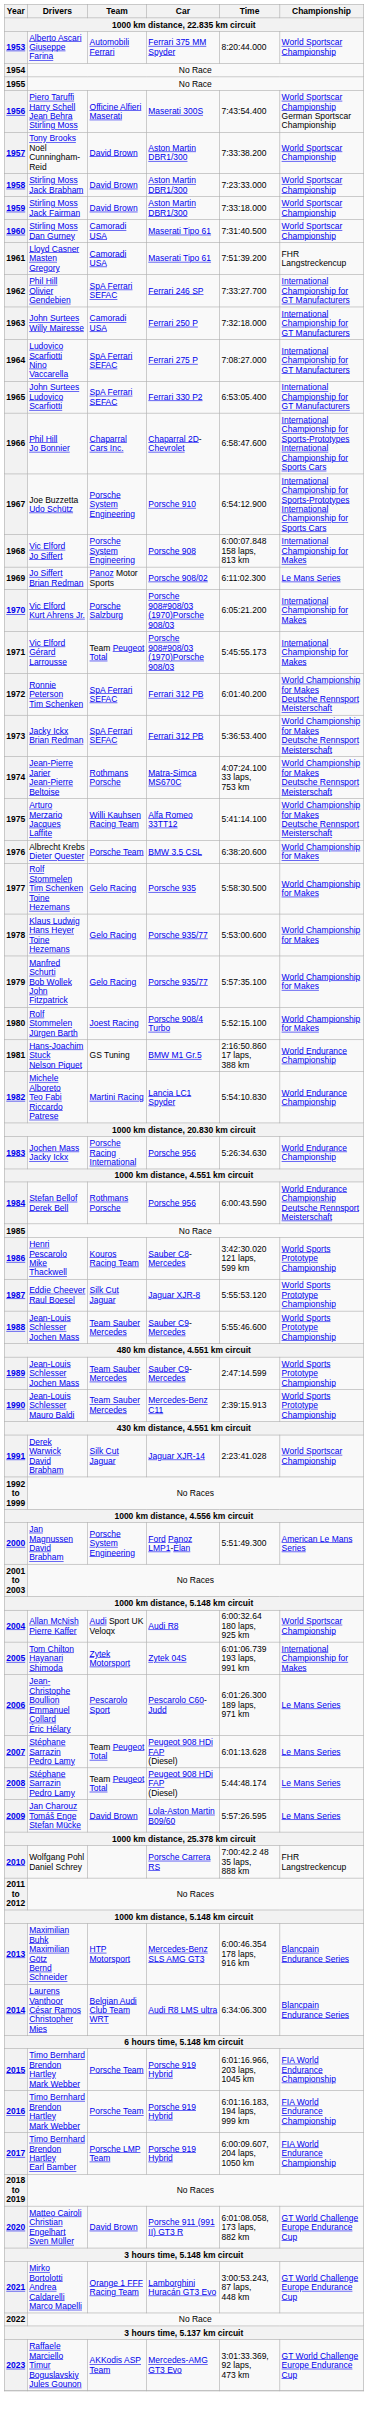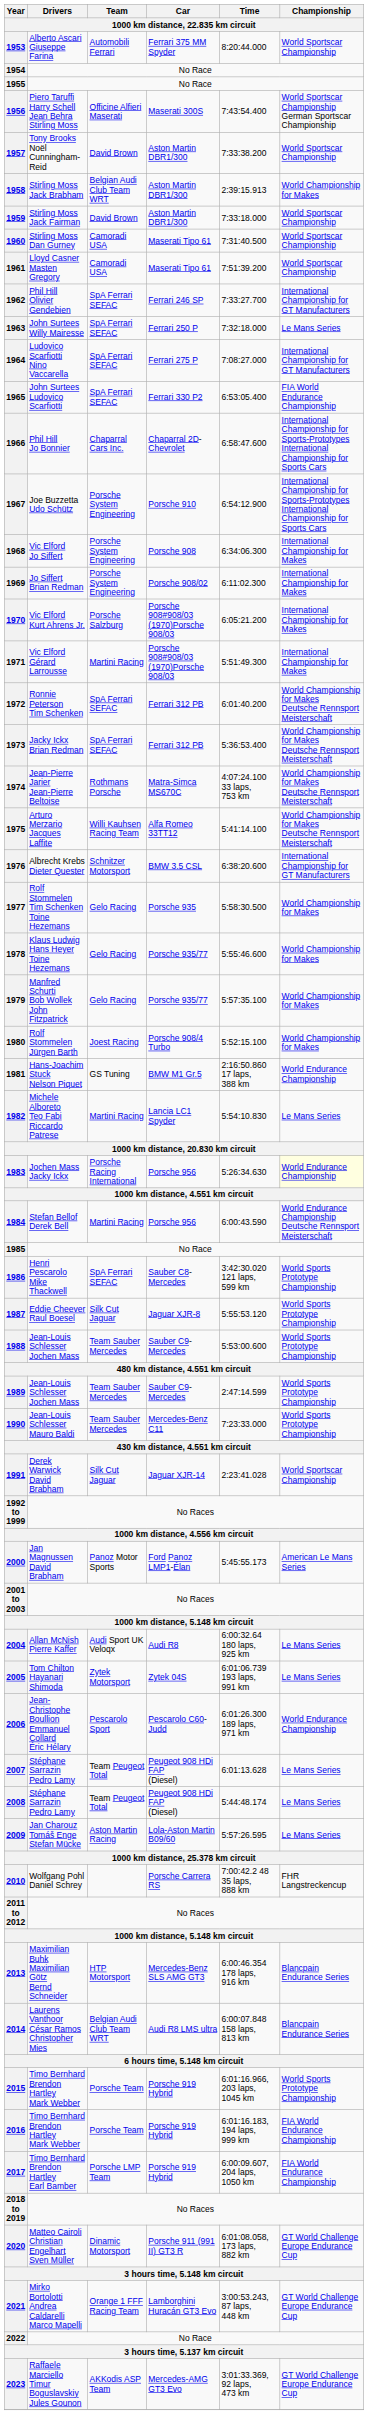 <table class="wikitable" style="font-size: 90%;">
 <tr>
 <th>Year</th>
 <th>Drivers</th>
 <th>Team</th>
 <th>Car</th>
 <th>Time</th>
 <th>Championship</th>
 </tr>
 <tr>
 <th colspan=6>1000 km distance, 22.835 km circuit</th>
 </tr>
 <tr>
 <th><a href='#'>1953</a></th>
 <td> <a href='#'>Alberto Ascari</a><br> <a href='#'>Giuseppe Farina</a></td>
 <td> <a href='#'>Automobili Ferrari</a></td>
 <td><a href='#'>Ferrari 375 MM Spyder</a></td>
 <td>8:20:44.000</td>
 <td><a href='#'>World Sportscar Championship</a></td>
 </tr>
 <tr>
 <th>1954</th>
 <td colspan=5 align="center">No Race</td>
 </tr>
 <tr>
 <th>1955</th>
 <td colspan=5 align="center">No Race</td>
 </tr>
 <tr>
 <th><a href='#'>1956</a></th>
 <td> <a href='#'>Piero Taruffi</a><br> <a href='#'>Harry Schell</a><br> <a href='#'>Jean Behra</a><br> <a href='#'>Stirling Moss</a></td>
 <td> <a href='#'>Officine Alfieri Maserati</a></td>
 <td><a href='#'>Maserati 300S</a></td>
 <td>7:43:54.400</td>
 <td><a href='#'>World Sportscar Championship</a><br>German Sportscar Championship</td>
 </tr>
 <tr>
 <th><a href='#'>1957</a></th>
 <td> <a href='#'>Tony Brooks</a><br> Noël Cunningham-Reid</td>
 <td> <a href='#'>David Brown</a></td>
 <td><a href='#'>Aston Martin DBR1/300</a></td>
 <td>7:33:38.200</td>
 <td><a href='#'>World Sportscar Championship</a></td>
 </tr>
 <tr>
 <th><a href='#'>1958</a></th>
 <td> <a href='#'>Stirling Moss</a><br> <a href='#'>Jack Brabham</a></td>
-<td> <a href='#'>David Brown</a></td>
+<td> <a href='#'>Belgian Audi Club Team WRT</a></td>
 <td><a href='#'>Aston Martin DBR1/300</a></td>
-<td>7:23:33.000</td>
-<td><a href='#'>World Sportscar Championship</a></td>
+<td>2:39:15.913</td>
+<td><a href='#'>World Championship for Makes</a></td>
 </tr>
 <tr>
 <th><a href='#'>1959</a></th>
 <td> <a href='#'>Stirling Moss</a><br> <a href='#'>Jack Fairman</a></td>
 <td> <a href='#'>David Brown</a></td>
 <td><a href='#'>Aston Martin DBR1/300</a></td>
 <td>7:33:18.000</td>
 <td><a href='#'>World Sportscar Championship</a></td>
 </tr>
 <tr>
 <th><a href='#'>1960</a></th>
 <td> <a href='#'>Stirling Moss</a><br> <a href='#'>Dan Gurney</a></td>
 <td> <a href='#'>Camoradi USA</a></td>
 <td><a href='#'>Maserati Tipo 61</a></td>
 <td>7:31:40.500</td>
 <td><a href='#'>World Sportscar Championship</a></td>
 </tr>
 <tr>
 <th>1961</th>
 <td> <a href='#'>Lloyd Casner</a><br> <a href='#'>Masten Gregory</a></td>
 <td> <a href='#'>Camoradi USA</a></td>
 <td><a href='#'>Maserati Tipo 61</a></td>
 <td>7:51:39.200</td>
-<td>FHR Langstreckencup</td>
+<td><a href='#'>World Sportscar Championship</a></td>
 </tr>
 <tr>
 <th>1962</th>
 <td> <a href='#'>Phil Hill</a><br> <a href='#'>Olivier Gendebien</a></td>
 <td> <a href='#'>SpA Ferrari SEFAC</a></td>
 <td><a href='#'>Ferrari 246 SP</a></td>
 <td>7:33:27.700</td>
 <td><a href='#'>International Championship for GT Manufacturers</a></td>
 </tr>
 <tr>
 <th>1963</th>
 <td> <a href='#'>John Surtees</a><br> <a href='#'>Willy Mairesse</a></td>
-<td> <a href='#'>Camoradi USA</a></td>
+<td> <a href='#'>SpA Ferrari SEFAC</a></td>
 <td><a href='#'>Ferrari 250 P</a></td>
 <td>7:32:18.000</td>
-<td><a href='#'>International Championship for GT Manufacturers</a></td>
+<td><a href='#'>Le Mans Series</a></td>
 </tr>
 <tr>
 <th>1964</th>
 <td> <a href='#'>Ludovico Scarfiotti</a><br> <a href='#'>Nino Vaccarella</a></td>
 <td> <a href='#'>SpA Ferrari SEFAC</a></td>
 <td><a href='#'>Ferrari 275 P</a></td>
 <td>7:08:27.000</td>
 <td><a href='#'>International Championship for GT Manufacturers</a></td>
 </tr>
 <tr>
 <th>1965</th>
 <td> <a href='#'>John Surtees</a><br> <a href='#'>Ludovico Scarfiotti</a></td>
 <td> <a href='#'>SpA Ferrari SEFAC</a></td>
 <td><a href='#'>Ferrari 330 P2</a></td>
 <td>6:53:05.400</td>
-<td><a href='#'>International Championship for GT Manufacturers</a></td>
+<td><a href='#'>FIA World Endurance Championship</a></td>
 </tr>
 <tr>
 <th>1966</th>
 <td> <a href='#'>Phil Hill</a><br> <a href='#'>Jo Bonnier</a></td>
 <td> <a href='#'>Chaparral Cars Inc.</a></td>
 <td><a href='#'>Chaparral 2D</a>-<a href='#'>Chevrolet</a></td>
 <td>6:58:47.600</td>
 <td><a href='#'>International Championship for Sports-Prototypes</a> <br> <a href='#'>International Championship for Sports Cars</a></td>
 </tr>
 <tr>
 <th>1967</th>
 <td> Joe Buzzetta<br> <a href='#'>Udo Schütz</a></td>
 <td> <a href='#'>Porsche System Engineering</a></td>
 <td><a href='#'>Porsche 910</a></td>
 <td>6:54:12.900</td>
 <td><a href='#'>International Championship for Sports-Prototypes</a> <br> <a href='#'>International Championship for Sports Cars</a></td>
 </tr>
 <tr>
 <th>1968</th>
 <td> <a href='#'>Vic Elford</a><br> <a href='#'>Jo Siffert</a></td>
 <td> <a href='#'>Porsche System Engineering</a></td>
 <td><a href='#'>Porsche 908</a></td>
-<td>6:00:07.848<br>158 laps, 813 km</td>
+<td>6:34:06.300</td>
 <td><a href='#'>International Championship for Makes</a></td>
 </tr>
 <tr>
 <th>1969</th>
 <td> <a href='#'>Jo Siffert</a><br> <a href='#'>Brian Redman</a></td>
-<td> <a href='#'>Panoz</a> Motor Sports</td>
+<td> <a href='#'>Porsche System Engineering</a></td>
 <td><a href='#'>Porsche 908/02</a></td>
 <td>6:11:02.300</td>
-<td><a href='#'>Le Mans Series</a></td>
+<td><a href='#'>International Championship for Makes</a></td>
 </tr>
 <tr>
 <th><a href='#'>1970</a></th>
 <td> <a href='#'>Vic Elford</a><br> <a href='#'>Kurt Ahrens Jr.</a></td>
 <td> <a href='#'>Porsche Salzburg</a></td>
 <td><a href='#'>Porsche 908#908/03 (1970)Porsche 908/03</a></td>
 <td>6:05:21.200</td>
 <td><a href='#'>International Championship for Makes</a></td>
 </tr>
 <tr>
 <th>1971</th>
 <td> <a href='#'>Vic Elford</a><br> <a href='#'>Gérard Larrousse</a></td>
-<td> Team <a href='#'>Peugeot</a> <a href='#'>Total</a></td>
+<td> <a href='#'>Martini Racing</a></td>
 <td><a href='#'>Porsche 908#908/03 (1970)Porsche 908/03</a></td>
-<td>5:45:55.173</td>
+<td>5:51:49.300</td>
 <td><a href='#'>International Championship for Makes</a></td>
 </tr>
 <tr>
 <th>1972</th>
 <td> <a href='#'>Ronnie Peterson</a><br> <a href='#'>Tim Schenken</a></td>
 <td> <a href='#'>SpA Ferrari SEFAC</a></td>
 <td><a href='#'>Ferrari 312 PB</a></td>
 <td>6:01:40.200</td>
 <td><a href='#'>World Championship for Makes</a> <br> <a href='#'>Deutsche Rennsport Meisterschaft</a></td>
 </tr>
 <tr>
 <th>1973</th>
 <td> <a href='#'>Jacky Ickx</a><br> <a href='#'>Brian Redman</a></td>
 <td> <a href='#'>SpA Ferrari SEFAC</a></td>
 <td><a href='#'>Ferrari 312 PB</a></td>
 <td>5:36:53.400</td>
 <td><a href='#'>World Championship for Makes</a> <br> <a href='#'>Deutsche Rennsport Meisterschaft</a></td>
 </tr>
 <tr>
 <th>1974</th>
 <td> <a href='#'>Jean-Pierre Jarier</a><br> <a href='#'>Jean-Pierre Beltoise</a></td>
 <td> <a href='#'>Rothmans Porsche</a></td>
 <td><a href='#'>Matra-Simca MS670C</a></td>
 <td>4:07:24.100<br>33 laps, 753 km</td>
 <td><a href='#'>World Championship for Makes</a> <br> <a href='#'>Deutsche Rennsport Meisterschaft</a></td>
 </tr>
 <tr>
 <th>1975</th>
 <td> <a href='#'>Arturo Merzario</a><br> <a href='#'>Jacques Laffite</a></td>
 <td> <a href='#'>Willi Kauhsen Racing Team</a></td>
 <td><a href='#'>Alfa Romeo 33TT12</a></td>
 <td>5:41:14.100</td>
 <td><a href='#'>World Championship for Makes</a> <br> <a href='#'>Deutsche Rennsport Meisterschaft</a></td>
 </tr>
 <tr>
 <th>1976</th>
 <td> Albrecht Krebs<br> <a href='#'>Dieter Quester</a></td>
-<td> <a href='#'>Porsche Team</a></td>
+<td> <a href='#'>Schnitzer Motorsport</a></td>
 <td><a href='#'>BMW 3.5 CSL</a></td>
 <td>6:38:20.600</td>
-<td><a href='#'>World Championship for Makes</a></td>
+<td><a href='#'>International Championship for GT Manufacturers</a></td>
 </tr>
 <tr>
 <th>1977</th>
 <td> <a href='#'>Rolf Stommelen</a><br> <a href='#'>Tim Schenken</a><br> <a href='#'>Toine Hezemans</a></td>
 <td> <a href='#'>Gelo Racing</a></td>
 <td><a href='#'>Porsche 935</a></td>
 <td>5:58:30.500</td>
 <td><a href='#'>World Championship for Makes</a></td>
 </tr>
 <tr>
 <th>1978</th>
 <td> <a href='#'>Klaus Ludwig</a><br> <a href='#'>Hans Heyer</a><br> <a href='#'>Toine Hezemans</a></td>
 <td> <a href='#'>Gelo Racing</a></td>
 <td><a href='#'>Porsche 935/77</a></td>
-<td>5:53:00.600</td>
+<td>5:55:46.600</td>
 <td><a href='#'>World Championship for Makes</a></td>
 </tr>
 <tr>
 <th>1979</th>
 <td> <a href='#'>Manfred Schurti</a><br> <a href='#'>Bob Wollek</a><br> <a href='#'>John Fitzpatrick</a></td>
 <td> <a href='#'>Gelo Racing</a></td>
 <td><a href='#'>Porsche 935/77</a></td>
 <td>5:57:35.100</td>
 <td><a href='#'>World Championship for Makes</a></td>
 </tr>
 <tr>
 <th>1980</th>
 <td> <a href='#'>Rolf Stommelen</a><br> <a href='#'>Jürgen Barth</a></td>
 <td> <a href='#'>Joest Racing</a></td>
 <td><a href='#'>Porsche 908/4 Turbo</a></td>
 <td>5:52:15.100</td>
 <td><a href='#'>World Championship for Makes</a></td>
 </tr>
 <tr>
 <th>1981</th>
 <td> <a href='#'>Hans-Joachim Stuck</a><br> <a href='#'>Nelson Piquet</a></td>
 <td> GS Tuning</td>
 <td><a href='#'>BMW M1 Gr.5</a></td>
 <td>2:16:50.860<br>17 laps, 388 km</td>
 <td><a href='#'>World Endurance Championship</a></td>
 </tr>
 <tr>
 <th><a href='#'>1982</a></th>
 <td> <a href='#'>Michele Alboreto</a><br> <a href='#'>Teo Fabi</a><br> <a href='#'>Riccardo Patrese</a></td>
 <td> <a href='#'>Martini Racing</a></td>
 <td><a href='#'>Lancia LC1 Spyder</a></td>
 <td>5:54:10.830</td>
-<td><a href='#'>World Endurance Championship</a></td>
+<td><a href='#'>Le Mans Series</a></td>
 </tr>
 <tr>
 <th colspan=6>1000 km distance, 20.830 km circuit</th>
 </tr>
 <tr>
 <th><a href='#'>1983</a></th>
 <td> <a href='#'>Jochen Mass</a><br> <a href='#'>Jacky Ickx</a></td>
 <td> <a href='#'>Porsche Racing International</a></td>
 <td><a href='#'>Porsche 956</a></td>
 <td>5:26:34.630</td>
-<td><a href='#'>World Endurance Championship</a></td>
+<td style="background: lightyellow;"><a href='#'>World Endurance Championship</a></td>
 </tr>
 <tr>
 <th colspan=6>1000 km distance, 4.551 km circuit</th>
 </tr>
 <tr>
 <th><a href='#'>1984</a></th>
 <td> <a href='#'>Stefan Bellof</a><br> <a href='#'>Derek Bell</a></td>
-<td> <a href='#'>Rothmans Porsche</a></td>
+<td> <a href='#'>Martini Racing</a></td>
 <td><a href='#'>Porsche 956</a></td>
 <td>6:00:43.590</td>
 <td><a href='#'>World Endurance Championship</a> <br> <a href='#'>Deutsche Rennsport Meisterschaft</a></td>
 </tr>
 <tr>
 <th>1985</th>
 <td colspan=5 align="center">No Race</td>
 </tr>
 <tr>
 <th><a href='#'>1986</a></th>
 <td> <a href='#'>Henri Pescarolo</a><br> <a href='#'>Mike Thackwell</a></td>
-<td> <a href='#'>Kouros Racing Team</a></td>
+<td> <a href='#'>SpA Ferrari SEFAC</a></td>
 <td><a href='#'>Sauber C8</a>-<a href='#'>Mercedes</a></td>
 <td>3:42:30.020<br>121 laps, 599 km</td>
 <td><a href='#'>World Sports Prototype Championship</a></td>
 </tr>
 <tr>
 <th><a href='#'>1987</a></th>
 <td> <a href='#'>Eddie Cheever</a><br> <a href='#'>Raul Boesel</a></td>
 <td> <a href='#'>Silk Cut</a> <a href='#'>Jaguar</a></td>
 <td><a href='#'>Jaguar XJR-8</a></td>
 <td>5:55:53.120</td>
 <td><a href='#'>World Sports Prototype Championship</a></td>
 </tr>
 <tr>
 <th><a href='#'>1988</a></th>
 <td> <a href='#'>Jean-Louis Schlesser</a><br> <a href='#'>Jochen Mass</a></td>
 <td> <a href='#'>Team Sauber</a> <a href='#'>Mercedes</a></td>
 <td><a href='#'>Sauber C9</a>-<a href='#'>Mercedes</a></td>
-<td>5:55:46.600</td>
+<td>5:53:00.600</td>
 <td><a href='#'>World Sports Prototype Championship</a></td>
 </tr>
 <tr>
 <th colspan=6>480 km distance, 4.551 km circuit</th>
 </tr>
 <tr>
 <th><a href='#'>1989</a></th>
 <td> <a href='#'>Jean-Louis Schlesser</a><br> <a href='#'>Jochen Mass</a></td>
 <td> <a href='#'>Team Sauber</a> <a href='#'>Mercedes</a></td>
 <td><a href='#'>Sauber C9</a>-<a href='#'>Mercedes</a></td>
 <td>2:47:14.599</td>
 <td><a href='#'>World Sports Prototype Championship</a></td>
 </tr>
 <tr>
 <th><a href='#'>1990</a></th>
 <td> <a href='#'>Jean-Louis Schlesser</a><br> <a href='#'>Mauro Baldi</a></td>
 <td> <a href='#'>Team Sauber</a> <a href='#'>Mercedes</a></td>
 <td><a href='#'>Mercedes-Benz C11</a></td>
-<td>2:39:15.913</td>
+<td>7:23:33.000</td>
 <td><a href='#'>World Sports Prototype Championship</a></td>
 </tr>
 <tr>
 <th colspan=6>430 km distance, 4.551 km circuit</th>
 </tr>
 <tr>
 <th><a href='#'>1991</a></th>
 <td> <a href='#'>Derek Warwick</a><br> <a href='#'>David Brabham</a></td>
 <td> <a href='#'>Silk Cut</a> <a href='#'>Jaguar</a></td>
 <td><a href='#'>Jaguar XJR-14</a></td>
 <td>2:23:41.028</td>
 <td><a href='#'>World Sportscar Championship</a></td>
 </tr>
 <tr>
 <th>1992<br>to<br>1999</th>
 <td colspan=5 align="center">No Races</td>
 </tr>
 <tr>
 <th colspan=6>1000 km distance, 4.556 km circuit</th>
 </tr>
 <tr>
 <th><a href='#'>2000</a></th>
 <td> <a href='#'>Jan Magnussen</a><br> <a href='#'>David Brabham</a></td>
-<td> <a href='#'>Porsche System Engineering</a></td>
+<td> <a href='#'>Panoz</a> Motor Sports</td>
 <td><a href='#'>Ford</a> <a href='#'>Panoz LMP1</a>-<a href='#'>Élan</a></td>
-<td>5:51:49.300</td>
+<td>5:45:55.173</td>
 <td><a href='#'>American Le Mans Series</a></td>
 </tr>
 <tr>
 <th>2001<br>to<br>2003</th>
 <td colspan=5 align="center">No Races</td>
 </tr>
 <tr>
 <th colspan=6>1000 km distance, 5.148 km circuit</th>
 </tr>
 <tr>
 <th><a href='#'>2004</a></th>
 <td> <a href='#'>Allan McNish</a><br> <a href='#'>Pierre Kaffer</a></td>
 <td> <a href='#'>Audi</a> Sport UK Veloqx</td>
 <td><a href='#'>Audi R8</a></td>
 <td>6:00:32.64<br>180 laps, 925 km</td>
-<td><a href='#'>World Sportscar Championship</a></td>
+<td><a href='#'>Le Mans Series</a></td>
 </tr>
 <tr>
 <th><a href='#'>2005</a></th>
 <td> <a href='#'>Tom Chilton</a><br> <a href='#'>Hayanari Shimoda</a></td>
 <td> <a href='#'>Zytek Motorsport</a></td>
 <td><a href='#'>Zytek 04S</a></td>
 <td>6:01:06.739<br>193 laps, 991 km</td>
-<td><a href='#'>International Championship for Makes</a></td>
+<td><a href='#'>Le Mans Series</a></td>
 </tr>
 <tr>
 <th><a href='#'>2006</a></th>
 <td> <a href='#'>Jean-Christophe Boullion</a><br> <a href='#'>Emmanuel Collard</a><br> <a href='#'>Éric Hélary</a></td>
 <td> <a href='#'>Pescarolo Sport</a></td>
 <td><a href='#'>Pescarolo C60</a>-<a href='#'>Judd</a></td>
 <td>6:01:26.300<br>189 laps, 971 km</td>
-<td><a href='#'>Le Mans Series</a></td>
+<td><a href='#'>World Endurance Championship</a></td>
 </tr>
 <tr>
 <th><a href='#'>2007</a></th>
 <td> <a href='#'>Stéphane Sarrazin</a><br> <a href='#'>Pedro Lamy</a></td>
 <td> Team <a href='#'>Peugeot</a> <a href='#'>Total</a></td>
 <td><a href='#'>Peugeot 908 HDi FAP</a><br>(Diesel)</td>
 <td>6:01:13.628</td>
 <td><a href='#'>Le Mans Series</a></td>
 </tr>
 <tr>
 <th><a href='#'>2008</a></th>
 <td> <a href='#'>Stéphane Sarrazin</a><br> <a href='#'>Pedro Lamy</a></td>
 <td> Team <a href='#'>Peugeot</a> <a href='#'>Total</a></td>
 <td><a href='#'>Peugeot 908 HDi FAP</a><br>(Diesel)</td>
 <td>5:44:48.174</td>
 <td><a href='#'>Le Mans Series</a></td>
 </tr>
 <tr>
 <th><a href='#'>2009</a></th>
 <td> <a href='#'>Jan Charouz</a><br> <a href='#'>Tomáš Enge</a><br> <a href='#'>Stefan Mücke</a></td>
-<td> <a href='#'>David Brown</a></td>
+<td> <a href='#'>Aston Martin Racing</a></td>
 <td><a href='#'>Lola-Aston Martin B09/60</a></td>
 <td>5:57:26.595</td>
 <td><a href='#'>Le Mans Series</a></td>
 </tr>
 <tr>
 <th colspan=6>1000 km distance, 25.378 km circuit</th>
 </tr>
 <tr>
 <th><a href='#'>2010</a></th>
 <td> Wolfgang Pohl<br> Daniel Schrey</td>
 <td></td>
 <td><a href='#'>Porsche Carrera RS</a></td>
 <td>7:00:42.2 48<br>35 laps, 888 km</td>
 <td>FHR Langstreckencup</td>
 </tr>
 <tr>
 <th>2011<br>to<br>2012</th>
 <td colspan=5 align="center">No Races</td>
 </tr>
 <tr>
 <th colspan=6>1000 km distance, 5.148 km circuit</th>
 </tr>
 <tr>
 <th><a href='#'>2013</a></th>
 <td> <a href='#'>Maximilian Buhk</a><br> <a href='#'>Maximilian Götz</a><br> <a href='#'>Bernd Schneider</a></td>
 <td> <a href='#'>HTP Motorsport</a></td>
 <td><a href='#'>Mercedes-Benz SLS AMG GT3</a></td>
 <td>6:00:46.354<br>178 laps, 916 km</td>
 <td><a href='#'>Blancpain Endurance Series</a></td>
 </tr>
 <tr>
 <th><a href='#'>2014</a></th>
 <td> <a href='#'>Laurens Vanthoor</a><br> <a href='#'>César Ramos</a><br> <a href='#'>Christopher Mies</a></td>
 <td> <a href='#'>Belgian Audi Club Team WRT</a></td>
 <td><a href='#'>Audi R8 LMS ultra</a></td>
-<td>6:34:06.300</td>
+<td>6:00:07.848<br>158 laps, 813 km</td>
 <td><a href='#'>Blancpain Endurance Series</a></td>
 </tr>
 <tr>
 <th colspan=6>6 hours time, 5.148 km circuit</th>
 </tr>
 <tr>
 <th><a href='#'>2015</a></th>
 <td> <a href='#'>Timo Bernhard</a><br> <a href='#'>Brendon Hartley</a><br> <a href='#'>Mark Webber</a></td>
 <td> <a href='#'>Porsche Team</a></td>
 <td><a href='#'>Porsche 919 Hybrid</a></td>
 <td>6:01:16.966, 203 laps, 1045 km</td>
-<td><a href='#'>FIA World Endurance Championship</a></td>
+<td><a href='#'>World Sports Prototype Championship</a></td>
 </tr>
 <tr>
 <th><a href='#'>2016</a></th>
 <td> <a href='#'>Timo Bernhard</a><br> <a href='#'>Brendon Hartley</a><br> <a href='#'>Mark Webber</a></td>
 <td> <a href='#'>Porsche Team</a></td>
 <td><a href='#'>Porsche 919 Hybrid</a></td>
 <td>6:01:16.183, 194 laps, 999 km</td>
 <td><a href='#'>FIA World Endurance Championship</a></td>
 </tr>
 <tr>
 <th><a href='#'>2017</a></th>
 <td> <a href='#'>Timo Bernhard</a><br> <a href='#'>Brendon Hartley</a><br> <a href='#'>Earl Bamber</a></td>
 <td> <a href='#'>Porsche LMP Team</a></td>
 <td><a href='#'>Porsche 919 Hybrid</a></td>
 <td>6:00:09.607, 204 laps, 1050 km</td>
 <td><a href='#'>FIA World Endurance Championship</a></td>
 </tr>
 <tr>
 <th>2018<br>to<br>2019</th>
 <td colspan=5 align="center">No Races</td>
 </tr>
 <tr>
 <th><a href='#'>2020</a></th>
 <td> <a href='#'>Matteo Cairoli</a><br> <a href='#'>Christian Engelhart</a><br> <a href='#'>Sven Müller</a></td>
-<td> <a href='#'>David Brown</a></td>
+<td> <a href='#'>Dinamic Motorsport</a></td>
 <td><a href='#'>Porsche 911 (991 II) GT3 R</a></td>
 <td>6:01:08.058, 173 laps, 882 km</td>
 <td><a href='#'>GT World Challenge Europe Endurance Cup</a></td>
 </tr>
 <tr>
 <th colspan=6>3 hours time, 5.148 km circuit</th>
 </tr>
 <tr>
 <th><a href='#'>2021</a></th>
 <td> <a href='#'>Mirko Bortolotti</a><br> <a href='#'>Andrea Caldarelli</a><br> <a href='#'>Marco Mapelli</a></td>
 <td> <a href='#'>Orange 1 FFF Racing Team</a></td>
 <td><a href='#'>Lamborghini Huracán GT3 Evo</a></td>
 <td>3:00:53.243, 87 laps, 448 km</td>
 <td><a href='#'>GT World Challenge Europe Endurance Cup</a></td>
 </tr>
 <tr>
 <th>2022</th>
 <td colspan=5 align="center">No Race</td>
 </tr>
 <tr>
 <th colspan=6>3 hours time, 5.137 km circuit</th>
 </tr>
 <tr>
 <th><a href='#'>2023</a></th>
 <td> <a href='#'>Raffaele Marciello</a><br> <a href='#'>Timur Boguslavskiy</a><br> <a href='#'>Jules Gounon</a></td>
 <td> <a href='#'>AKKodis ASP Team</a></td>
 <td><a href='#'>Mercedes-AMG GT3 Evo</a></td>
 <td>3:01:33.369, 92 laps, 473 km</td>
 <td><a href='#'>GT World Challenge Europe Endurance Cup</a></td>
 </tr>
 <tr>
 </tr>
 </table>
